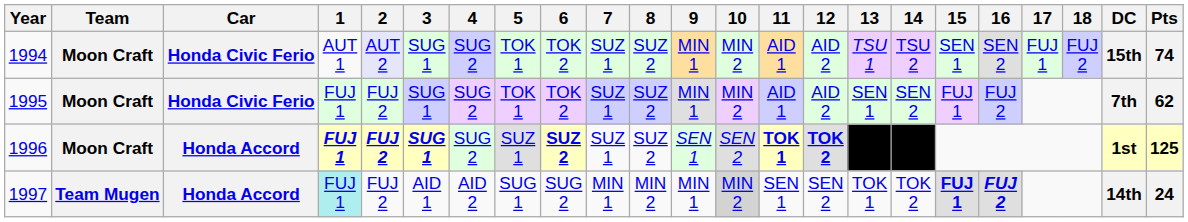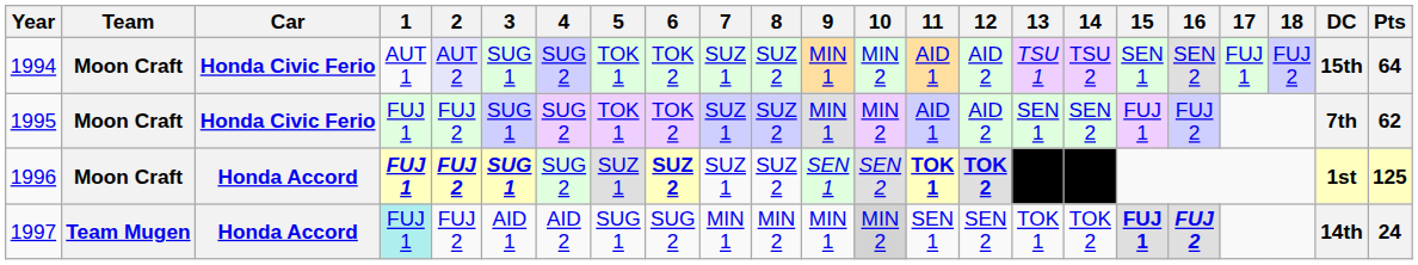 <table class="wikitable" style="text-align:center; font-size:85%">
 <tr>
 <th>Year</th>
 <th>Team</th>
 <th>Car</th>
 <th>1</th>
 <th>2</th>
 <th>3</th>
 <th>4</th>
 <th>5</th>
 <th>6</th>
 <th>7</th>
 <th>8</th>
 <th>9</th>
 <th>10</th>
 <th>11</th>
 <th>12</th>
 <th>13</th>
 <th>14</th>
 <th>15</th>
 <th>16</th>
 <th>17</th>
 <th>18</th>
 <th>DC</th>
 <th>Pts</th>
 </tr>
 <tr>
 <td><a href='#'>1994</a></td>
 <th nowrap>Moon Craft</th>
 <th nowrap><a href='#'>Honda Civic Ferio</a></th>
 <td><a href='#'>AUT<br>1</a></td>
 <td style="background: lavender;"><a href='#'>AUT<br>2</a></td>
 <td style="background:#dfffdf;"><a href='#'>SUG<br>1</a><br></td>
 <td style="background:#cfcfff;"><a href='#'>SUG<br>2</a><br></td>
 <td style="background:#dfffdf;"><a href='#'>TOK<br>1</a><br></td>
 <td style="background:#dfffdf;"><a href='#'>TOK<br>2</a><br></td>
 <td style="background:#dfffdf;"><a href='#'>SUZ<br>1</a><br></td>
 <td style="background:#dfffdf;"><a href='#'>SUZ<br>2</a><br></td>
 <td style="background:#ffdf9f;"><a href='#'>MIN<br>1</a><br></td>
 <td style="background:#dfffdf;"><a href='#'>MIN<br>2</a><br></td>
 <td style="background:#ffdf9f;"><a href='#'>AID<br>1</a><br></td>
 <td style="background:#dfffdf;"><a href='#'>AID<br>2</a><br></td>
 <td style="background:#efcfff;"><a href='#'><em>TSU<br>1</em></a><br></td>
 <td style="background:#efcfff;"><a href='#'>TSU<br>2</a><br></td>
 <td style="background:#dfffdf;"><a href='#'>SEN<br>1</a><br></td>
 <td style="background:#dfdfdf;"><a href='#'>SEN<br>2</a><br></td>
 <td style="background:#dfffdf;"><a href='#'>FUJ<br>1</a><br></td>
 <td style="background:#cfcfff;"><a href='#'>FUJ<br>2</a><br></td>
 <th>15th</th>
-<th>74</th>
+<th>64</th>
 </tr>
 <tr>
 <td><a href='#'>1995</a></td>
 <th nowrap>Moon Craft</th>
 <th nowrap><a href='#'>Honda Civic Ferio</a></th>
 <td style="background:#dfffdf;"><a href='#'>FUJ<br>1</a><br></td>
 <td style="background:#dfffdf;"><a href='#'>FUJ<br>2</a><br></td>
 <td style="background:#cfcfff;"><a href='#'>SUG<br>1</a><br></td>
 <td style="background:#efcfff;"><a href='#'>SUG<br>2</a><br></td>
 <td style="background:#efcfff;"><a href='#'>TOK<br>1</a><br></td>
 <td style="background:#efcfff;"><a href='#'>TOK<br>2</a><br></td>
 <td style="background:#cfcfff;"><a href='#'>SUZ<br>1</a><br></td>
 <td style="background:#cfcfff;"><a href='#'>SUZ<br>2</a><br></td>
 <td style="background:#dfdfdf;"><a href='#'>MIN<br>1</a><br></td>
 <td style="background:#efcfff;"><a href='#'>MIN<br>2</a><br></td>
 <td style="background:#cfcfff;"><a href='#'>AID<br>1</a><br></td>
 <td style="background:#dfffdf;"><a href='#'>AID<br>2</a><br></td>
 <td style="background:#dfffdf;"><a href='#'>SEN<br>1</a><br></td>
 <td style="background:#dfffdf;"><a href='#'>SEN<br>2</a><br></td>
 <td style="background:#efcfff;"><a href='#'>FUJ<br>1</a><br></td>
 <td style="background:#cfcfff;"><a href='#'>FUJ<br>2</a><br></td>
 <td colspan=2></td>
 <th>7th</th>
 <th>62</th>
 </tr>
 <tr>
 <td><a href='#'>1996</a></td>
 <th nowrap>Moon Craft</th>
 <th nowrap><a href='#'>Honda Accord</a></th>
 <td style="background:#ffffbf;"><strong><em><a href='#'>FUJ<br>1</a></em></strong><br></td>
 <td style="background:#ffffbf;"><strong><em><a href='#'>FUJ<br>2</a></em></strong><br></td>
 <td style="background:#ffffbf;"><strong><em><a href='#'>SUG<br>1</a></em></strong><br></td>
 <td style="background:#dfffdf;"><a href='#'>SUG<br>2</a><br></td>
 <td style="background:#dfdfdf;"><a href='#'>SUZ<br>1</a><br></td>
 <td style="background:#ffffbf;"><strong><a href='#'>SUZ<br>2</a></strong><br></td>
 <td><a href='#'>SUZ<br>1</a></td>
 <td><a href='#'>SUZ<br>2</a></td>
 <td style="background:#dfffdf;"><em><a href='#'>SEN<br>1</a></em><br></td>
 <td style="background:#dfdfdf;"><em><a href='#'>SEN<br>2</a></em><br></td>
 <td style="background:#ffffbf;"><strong><a href='#'>TOK<br>1</a><br></strong></td>
 <td style="background:#dfdfdf;"><strong><a href='#'>TOK<br>2</a></strong><br></td>
 <td bgcolor="#000000" style="color:#FFFFFF;"><a href='#'></a><br></td>
 <td bgcolor="#000000" style="color:#FFFFFF;"><a href='#'></a><br></td>
 <td colspan=4></td>
 <td style="background:#ffffbf;"><strong>1st</strong></td>
 <td style="background:#ffffbf;"><strong>125</strong></td>
 </tr>
 <tr>
 <td><a href='#'>1997</a></td>
 <th nowrap><a href='#'>Team Mugen</a></th>
 <th nowrap><a href='#'>Honda Accord</a></th>
 <td style="background: paleturquoise;"><a href='#'>FUJ<br>1</a></td>
 <td><a href='#'>FUJ<br>2</a></td>
 <td><a href='#'>AID<br>1</a></td>
 <td><a href='#'>AID<br>2</a></td>
 <td><a href='#'>SUG<br>1</a></td>
 <td><a href='#'>SUG<br>2</a></td>
 <td><a href='#'>MIN<br>1</a></td>
 <td><a href='#'>MIN<br>2</a></td>
 <td><a href='#'>MIN<br>1</a></td>
 <td style="background: lightgrey;"><a href='#'>MIN<br>2</a></td>
 <td><a href='#'>SEN<br>1</a></td>
 <td><a href='#'>SEN<br>2</a></td>
 <td><a href='#'>TOK<br>1</a></td>
 <td><a href='#'>TOK<br>2</a></td>
 <td style="background:#dfdfdf;"><strong><a href='#'>FUJ<br>1</a></strong><br></td>
 <td style="background:#dfdfdf;"><strong><em><a href='#'>FUJ<br>2</a></em></strong><br></td>
 <td colspan=2></td>
 <th>14th</th>
 <th>24</th>
 </tr>
 </table>
